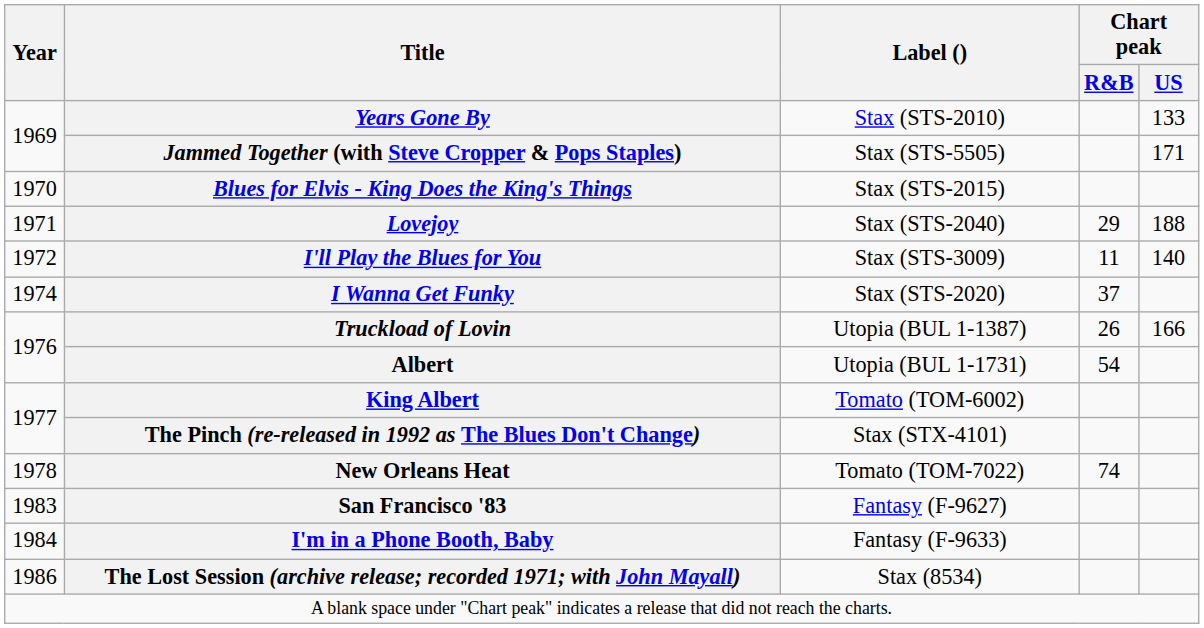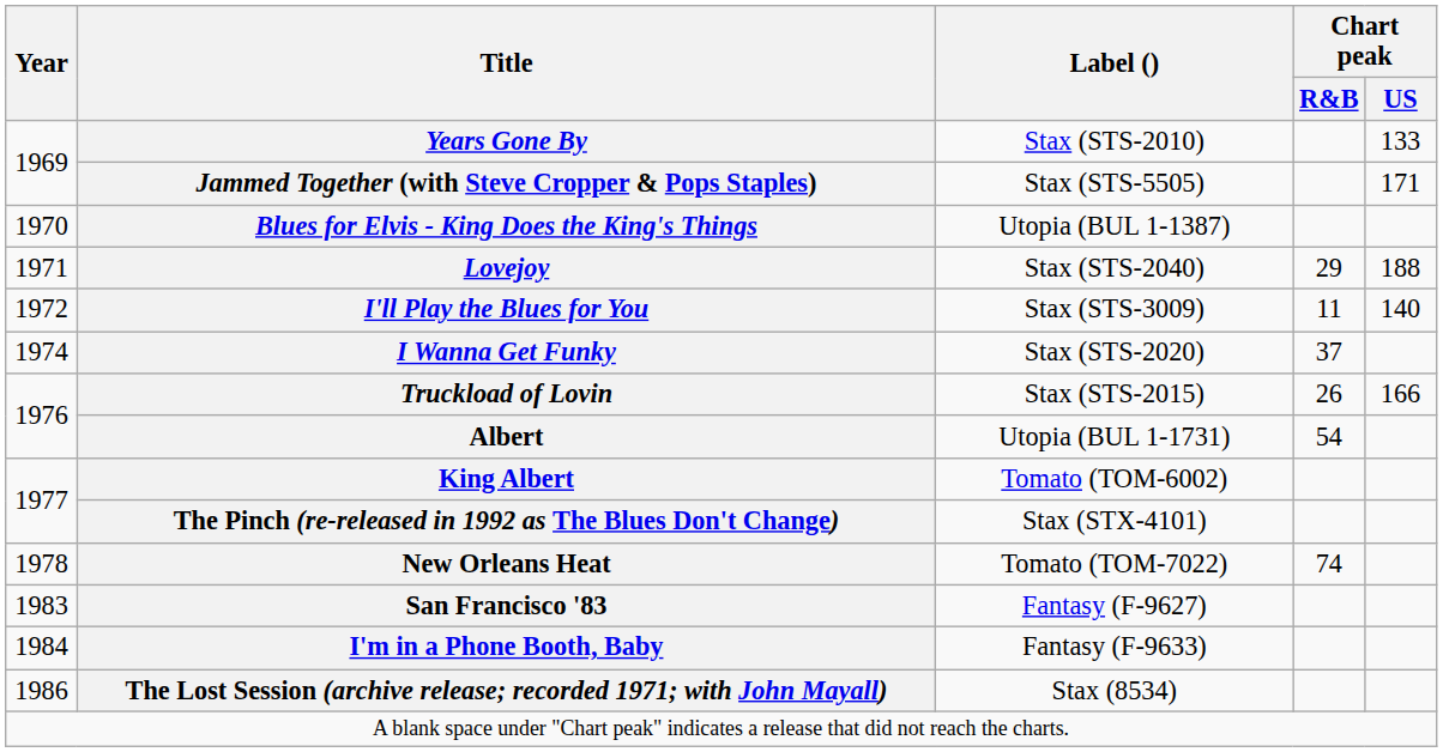 <table class="wikitable plainrowheaders" style="text-align:center;">
 <tr>
 <th scope="col" width=5% rowspan="2">Year</th>
 <th scope="col" width=60% rowspan="2">Title</th>
 <th scope="col" width=25% rowspan="2">Label ()</th>
 <th scope="col" width=10% colspan="2">Chart<br>peak</th>
 </tr>
 <tr>
 <th width=5%><a href='#'>R&B</a></th>
 <th width=5%><a href='#'>US</a></th>
 </tr>
 <tr>
 <td rowspan="2">1969</td>
 <th scope="row"><em><a href='#'>Years Gone By</a></em></th>
 <td><a href='#'>Stax</a> (STS-2010)</td>
 <td></td>
 <td>133</td>
 </tr>
 <tr>
 <th scope="row"><em>Jammed Together</em> (with <a href='#'>Steve Cropper</a> & <a href='#'>Pops Staples</a>)</th>
 <td>Stax (STS-5505)</td>
 <td></td>
 <td>171</td>
 </tr>
 <tr>
 <td>1970</td>
 <th scope="row"><em><a href='#'>Blues for Elvis - King Does the King's Things</a></em></th>
-<td>Stax (STS-2015)</td>
+<td>Utopia (BUL 1-1387)</td>
 <td></td>
 <td></td>
 </tr>
 <tr>
 <td>1971</td>
 <th scope="row"><em><a href='#'>Lovejoy</a></em></th>
 <td>Stax (STS-2040)</td>
 <td>29</td>
 <td>188</td>
 </tr>
 <tr>
 <td>1972</td>
 <th scope="row"><em><a href='#'>I'll Play the Blues for You</a></em></th>
 <td>Stax (STS-3009)</td>
 <td>11</td>
 <td>140</td>
 </tr>
 <tr>
 <td>1974</td>
 <th scope="row"><em><a href='#'>I Wanna Get Funky</a></em></th>
 <td>Stax (STS-2020)</td>
 <td>37</td>
 <td></td>
 </tr>
 <tr>
 <td rowspan="2">1976</td>
 <th scope="row"><em>Truckload of Lovin<strong></th>
-<td>Utopia (BUL 1-1387)</td>
+<td>Stax (STS-2015)</td>
 <td>26</td>
 <td>166</td>
 </tr>
 <tr>
 <th scope="row"></em>Albert<em></th>
 <td>Utopia (BUL 1-1731)</td>
 <td>54</td>
 <td></td>
 </tr>
 <tr>
 <td rowspan="2">1977</td>
 <th scope="row"></em><a href='#'>King Albert</a><em></th>
 <td><a href='#'>Tomato</a> (TOM-6002)</td>
 <td></td>
 <td></td>
 </tr>
 <tr>
 <th scope="row"></em>The Pinch<em> (re-released in 1992 as </em><a href='#'>The Blues Don't Change</a><em>)</th>
 <td>Stax (STX-4101)</td>
 <td></td>
 <td></td>
 </tr>
 <tr>
 <td>1978</td>
 <th scope="row"></em>New Orleans Heat<em></th>
 <td>Tomato (TOM-7022)</td>
 <td>74</td>
 <td></td>
 </tr>
 <tr>
 <td>1983</td>
 <th scope="row"></em>San Francisco '83<em></th>
 <td><a href='#'>Fantasy</a> (F-9627)</td>
 <td></td>
 <td></td>
 </tr>
 <tr>
 <td>1984</td>
 <th scope="row"></em><a href='#'>I'm in a Phone Booth, Baby</a><em></th>
 <td>Fantasy (F-9633)</td>
 <td></td>
 <td></td>
 </tr>
 <tr>
 <td>1986</td>
 <th scope="row"></em>The Lost Session<em> (archive release; recorded 1971; with <a href='#'>John Mayall</a>)</th>
 <td>Stax (8534)</td>
 <td></td>
 <td></td>
 </tr>
 <tr>
 <td colspan="5" style="font-size: 80%">A blank space under "Chart peak" indicates a release that did not reach the charts.</td>
 </tr>
 </table>
